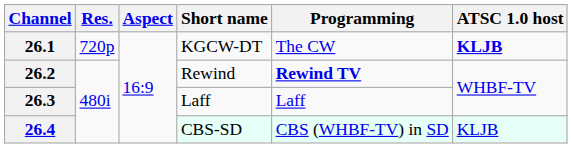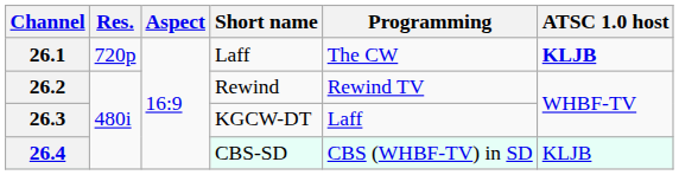 <table class="wikitable">
 <tr>
 <th scope = "col"><a href='#'>Channel</a></th>
 <th scope = "col"><a href='#'>Res.</a></th>
 <th scope = "col"><a href='#'>Aspect</a></th>
 <th scope = "col">Short name</th>
 <th scope = "col">Programming</th>
 <th scope = "col">ATSC 1.0 host</th>
 </tr>
 <tr>
 <th scope = "row">26.1</th>
 <td><a href='#'>720p</a></td>
 <td rowspan=4><a href='#'>16:9</a></td>
-<td>KGCW-DT</td>
+<td>Laff</td>
 <td><a href='#'>The CW</a></td>
 <td><strong><a href='#'>KLJB</a></strong></td>
 </tr>
 <tr>
 <th scope = "row">26.2</th>
 <td rowspan=3><a href='#'>480i</a></td>
 <td>Rewind</td>
-<td><strong><a href='#'>Rewind TV</a></strong></td>
+<td><a href='#'>Rewind TV</a></td>
 <td rowspan=2><a href='#'>WHBF-TV</a></td>
 </tr>
 <tr>
 <th scope = "row">26.3</th>
-<td>Laff</td>
+<td>KGCW-DT</td>
 <td><a href='#'>Laff</a></td>
 </tr>
 <tr style="background-color: #E6FFF7;">
 <th scope = "row"><a href='#'>26.4</a></th>
 <td>CBS-SD</td>
 <td><a href='#'>CBS</a> (<a href='#'>WHBF-TV</a>) in <a href='#'>SD</a></td>
 <td><a href='#'>KLJB</a></td>
 </tr>
 </table>
